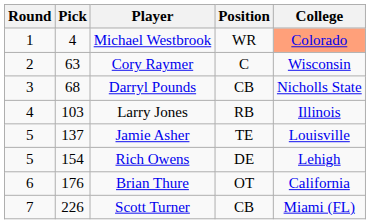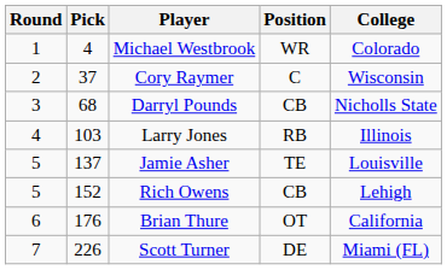 <table class="wikitable sortable sortable"  style="text-align:center;">
 <tr>
 <th>Round</th>
 <th>Pick</th>
 <th>Player</th>
 <th>Position</th>
 <th>College</th>
 </tr>
 <tr>
 <td>1</td>
 <td>4</td>
 <td><a href='#'>Michael Westbrook</a></td>
 <td>WR</td>
-<td style="background: lightsalmon;"><a href='#'>Colorado</a></td>
+<td><a href='#'>Colorado</a></td>
 </tr>
 <tr>
 <td>2</td>
-<td>63</td>
+<td>37</td>
 <td><a href='#'>Cory Raymer</a></td>
 <td>C</td>
 <td><a href='#'>Wisconsin</a></td>
 </tr>
 <tr>
 <td>3</td>
 <td>68</td>
 <td><a href='#'>Darryl Pounds</a></td>
 <td>CB</td>
 <td><a href='#'>Nicholls State</a></td>
 </tr>
 <tr>
 <td>4</td>
 <td>103</td>
 <td>Larry Jones</td>
 <td>RB</td>
 <td><a href='#'>Illinois</a></td>
 </tr>
 <tr>
 <td>5</td>
 <td>137</td>
 <td><a href='#'>Jamie Asher</a></td>
 <td>TE</td>
 <td><a href='#'>Louisville</a></td>
 </tr>
 <tr>
 <td>5</td>
-<td>154</td>
+<td>152</td>
 <td><a href='#'>Rich Owens</a></td>
-<td>DE</td>
+<td>CB</td>
 <td><a href='#'>Lehigh</a></td>
 </tr>
 <tr>
 <td>6</td>
 <td>176</td>
 <td><a href='#'>Brian Thure</a></td>
 <td>OT</td>
 <td><a href='#'>California</a></td>
 </tr>
 <tr>
 <td>7</td>
 <td>226</td>
 <td><a href='#'>Scott Turner</a></td>
-<td>CB</td>
+<td>DE</td>
 <td><a href='#'>Miami (FL)</a></td>
 </tr>
 </table>
